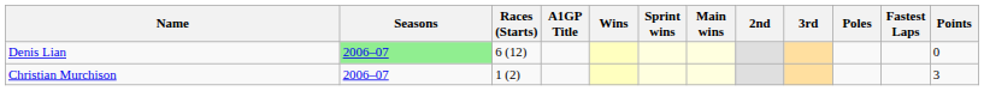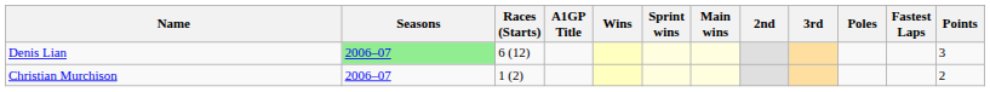 <table class="wikitable sortable" style="font-size: 85%" width="80%">
 <tr>
 <th>Name</th>
 <th>Seasons</th>
 <th width="5%">Races<br>(Starts)</th>
 <th width="5%">A1GP Title</th>
 <th width="5%">Wins</th>
 <th width="5%">Sprint<br>wins</th>
 <th width="5%">Main<br>wins</th>
 <th width="5%">2nd</th>
 <th width="5%">3rd</th>
 <th width="5%">Poles</th>
 <th width="5%">Fastest<br>Laps</th>
 <th width="5%">Points</th>
 </tr>
 <tr>
 <td><a href='#'>Denis Lian</a></td>
 <td style="background: lightgreen;"><a href='#'>2006–07</a></td>
 <td>6 (12)</td>
 <td></td>
 <td style="background:#FFFFBF;"></td>
 <td style="background:#FFFFDF;"></td>
 <td style="background:#FFFFDF;"></td>
 <td style="background:#DFDFDF;"></td>
 <td style="background:#FFDF9F;"></td>
 <td></td>
 <td></td>
-<td>0</td>
+<td>3</td>
 </tr>
 <tr>
 <td><a href='#'>Christian Murchison</a></td>
 <td><a href='#'>2006–07</a></td>
 <td>1 (2)</td>
 <td></td>
 <td style="background:#FFFFBF;"></td>
 <td style="background:#FFFFDF;"></td>
 <td style="background:#FFFFDF;"></td>
 <td style="background:#DFDFDF;"></td>
 <td style="background:#FFDF9F;"></td>
 <td></td>
 <td></td>
-<td>3</td>
+<td>2</td>
 </tr>
 </table>
